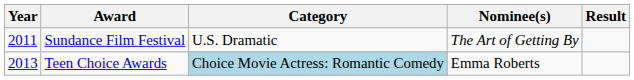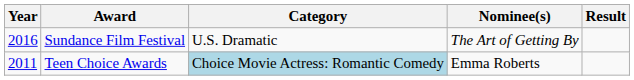 <table class="wikitable sortable">
 <tr>
 <th>Year</th>
 <th>Award</th>
 <th>Category</th>
 <th>Nominee(s)</th>
 <th>Result</th>
 </tr>
 <tr>
-<td><a href='#'>2011</a></td>
+<td><a href='#'>2016</a></td>
 <td><a href='#'>Sundance Film Festival</a></td>
 <td>U.S. Dramatic</td>
 <td><em>The Art of Getting By</em></td>
 <td></td>
 </tr>
 <tr>
-<td><a href='#'>2013</a></td>
+<td><a href='#'>2011</a></td>
 <td><a href='#'>Teen Choice Awards</a></td>
 <td style="background: lightblue;">Choice Movie Actress: Romantic Comedy</td>
 <td>Emma Roberts</td>
 <td></td>
 </tr>
 </table>
